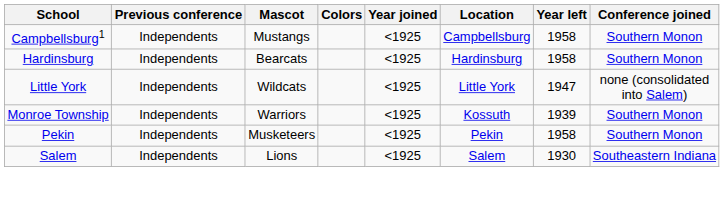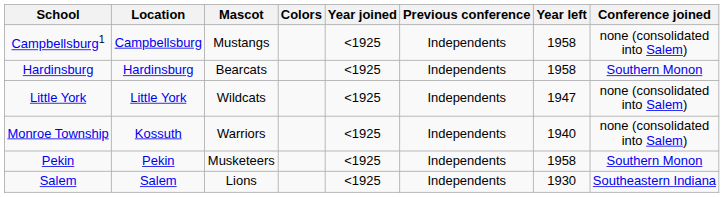 <table class="wikitable" style="text-align:center;">
 <tr>
 <th>School</th>
-<th>Previous conference</th>
+<th>Location</th>
 <th>Mascot</th>
 <th>Colors</th>
 <th>Year joined</th>
-<th>Location</th>
+<th>Previous conference</th>
 <th>Year left</th>
 <th>Conference joined</th>
 </tr>
 <tr>
 <td><a href='#'>Campbellsburg</a><sup>1</sup></td>
-<td>Independents</td>
+<td><a href='#'>Campbellsburg</a></td>
 <td>Mustangs</td>
 <td> </td>
 <td><1925</td>
-<td><a href='#'>Campbellsburg</a></td>
+<td>Independents</td>
 <td>1958</td>
-<td><a href='#'>Southern Monon</a></td>
+<td>none (consolidated<br>into <a href='#'>Salem</a>)</td>
 </tr>
 <tr>
 <td><a href='#'>Hardinsburg</a></td>
-<td>Independents</td>
+<td><a href='#'>Hardinsburg</a></td>
 <td>Bearcats</td>
 <td> </td>
 <td><1925</td>
-<td><a href='#'>Hardinsburg</a></td>
+<td>Independents</td>
 <td>1958</td>
 <td><a href='#'>Southern Monon</a></td>
 </tr>
 <tr>
 <td><a href='#'>Little York</a></td>
-<td>Independents</td>
+<td><a href='#'>Little York</a></td>
 <td>Wildcats</td>
 <td> </td>
 <td><1925</td>
-<td><a href='#'>Little York</a></td>
+<td>Independents</td>
 <td>1947</td>
 <td>none (consolidated<br>into <a href='#'>Salem</a>)</td>
 </tr>
 <tr>
 <td><a href='#'>Monroe Township</a></td>
-<td>Independents</td>
+<td><a href='#'>Kossuth</a></td>
 <td>Warriors</td>
 <td> </td>
 <td><1925</td>
-<td><a href='#'>Kossuth</a></td>
-<td>1939</td>
-<td><a href='#'>Southern Monon</a></td>
+<td>Independents</td>
+<td>1940</td>
+<td>none (consolidated<br>into <a href='#'>Salem</a>)</td>
 </tr>
 <tr>
 <td><a href='#'>Pekin</a></td>
-<td>Independents</td>
+<td><a href='#'>Pekin</a></td>
 <td>Musketeers</td>
 <td> </td>
 <td><1925</td>
-<td><a href='#'>Pekin</a></td>
+<td>Independents</td>
 <td>1958</td>
 <td><a href='#'>Southern Monon</a></td>
 </tr>
 <tr>
 <td><a href='#'>Salem</a></td>
-<td>Independents</td>
+<td><a href='#'>Salem</a></td>
 <td>Lions</td>
 <td> </td>
 <td><1925</td>
-<td><a href='#'>Salem</a></td>
+<td>Independents</td>
 <td>1930</td>
 <td><a href='#'>Southeastern Indiana</a></td>
 </tr>
 </table>
